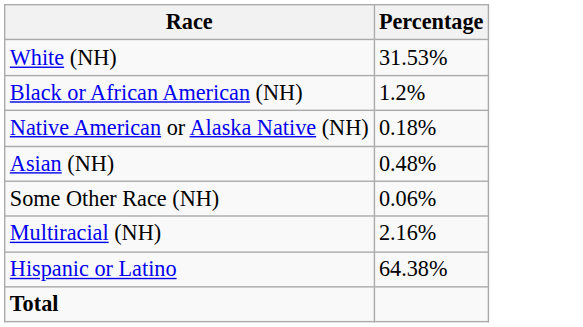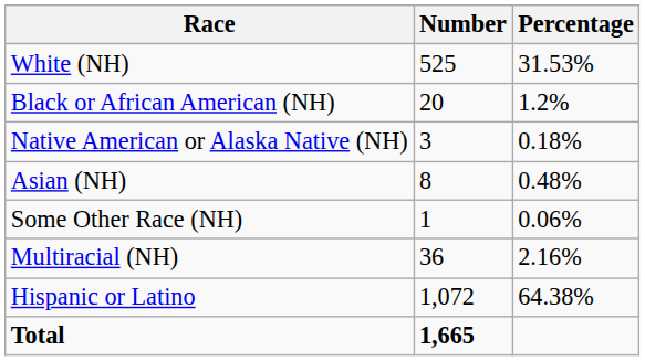 <table class="wikitable">
 <tr>
 <th>Race</th>
+<th>Number</th>
 <th>Percentage</th>
 </tr>
 <tr>
 <td><a href='#'>White</a> (NH)</td>
+<td>525</td>
 <td>31.53%</td>
 </tr>
 <tr>
 <td><a href='#'>Black or African American</a> (NH)</td>
+<td>20</td>
 <td>1.2%</td>
 </tr>
 <tr>
 <td><a href='#'>Native American</a> or <a href='#'>Alaska Native</a> (NH)</td>
+<td>3</td>
 <td>0.18%</td>
 </tr>
 <tr>
 <td><a href='#'>Asian</a> (NH)</td>
+<td>8</td>
 <td>0.48%</td>
 </tr>
 <tr>
 <td>Some Other Race (NH)</td>
+<td>1</td>
 <td>0.06%</td>
 </tr>
 <tr>
 <td><a href='#'>Multiracial</a> (NH)</td>
+<td>36</td>
 <td>2.16%</td>
 </tr>
 <tr>
 <td><a href='#'>Hispanic or Latino</a></td>
+<td>1,072</td>
 <td>64.38%</td>
 </tr>
 <tr>
 <td><strong>Total</strong></td>
+<td><strong>1,665</strong></td>
 <td></td>
 </tr>
 </table>
